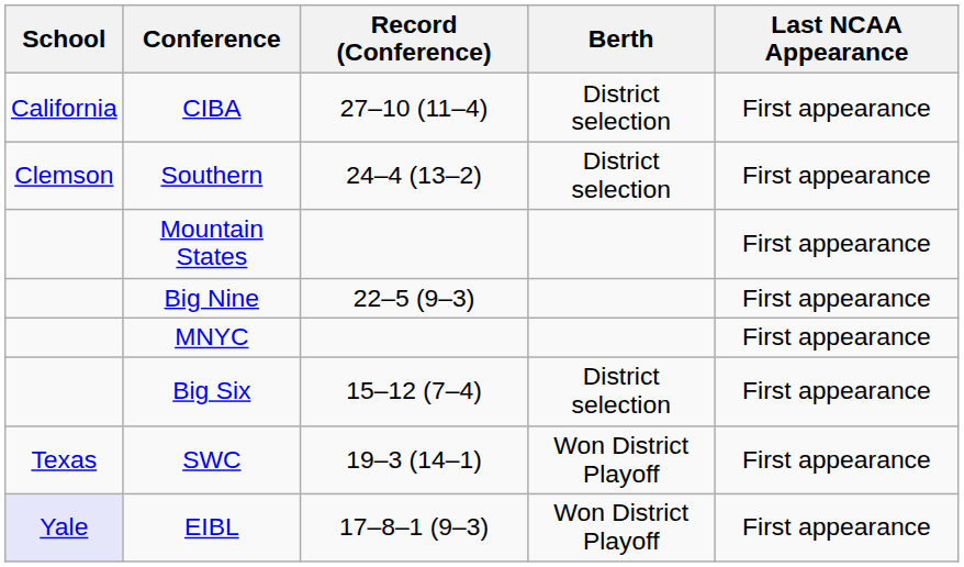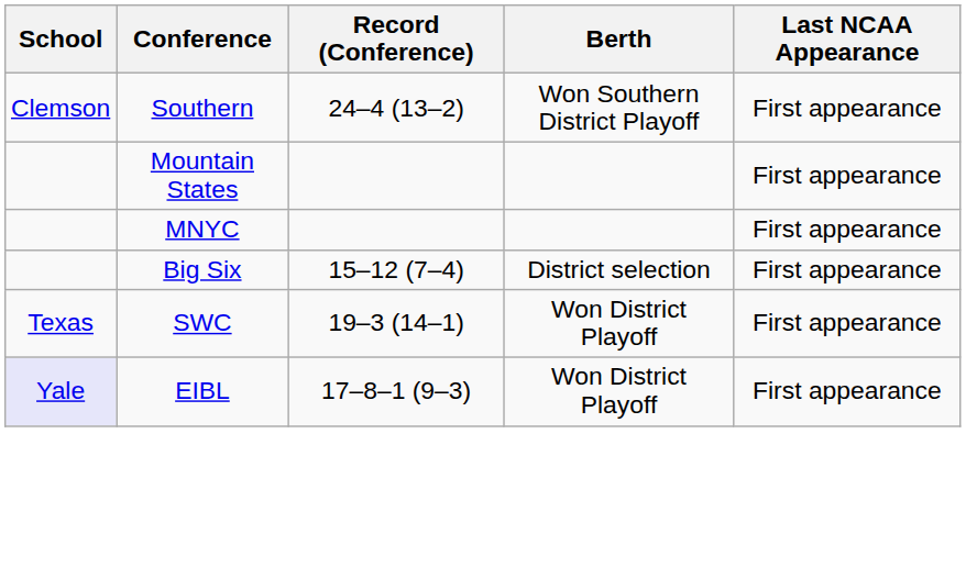 <table class="wikitable sortable plainrowheaders">
 <tr>
 <th>School</th>
 <th>Conference</th>
 <th>Record (Conference)</th>
 <th>Berth</th>
 <th>Last NCAA Appearance</th>
 </tr>
 <tr align=center>
-<td><a href='#'>California</a></td>
-<td><a href='#'>CIBA</a></td>
-<td>27–10 (11–4)</td>
-<td>District selection</td>
-<td>First appearance</td>
-</tr>
-<tr align=center>
 <td><a href='#'>Clemson</a></td>
 <td><a href='#'>Southern</a></td>
 <td>24–4 (13–2)</td>
-<td>District selection</td>
+<td>Won Southern District Playoff</td>
 <td>First appearance</td>
 </tr>
 <tr align=center>
 <td></td>
 <td><a href='#'>Mountain States</a></td>
 <td></td>
-<td></td>
-<td>First appearance</td>
-</tr>
-<tr align=center>
-<td></td>
-<td><a href='#'>Big Nine</a></td>
-<td>22–5 (9–3)</td>
 <td></td>
 <td>First appearance</td>
 </tr>
 <tr align=center>
 <td></td>
 <td><a href='#'>MNYC</a></td>
 <td></td>
 <td></td>
 <td>First appearance</td>
 </tr>
 <tr align=center>
 <td></td>
 <td><a href='#'>Big Six</a></td>
 <td>15–12 (7–4)</td>
 <td>District selection</td>
 <td>First appearance</td>
 </tr>
 <tr align=center>
 <td><a href='#'>Texas</a></td>
 <td><a href='#'>SWC</a></td>
 <td>19–3 (14–1)</td>
 <td>Won District Playoff</td>
 <td>First appearance</td>
 </tr>
 <tr align=center>
 <td style="background: lavender;"><a href='#'>Yale</a></td>
 <td><a href='#'>EIBL</a></td>
 <td>17–8–1 (9–3)</td>
 <td>Won District Playoff</td>
 <td>First appearance</td>
 </tr>
 </table>
